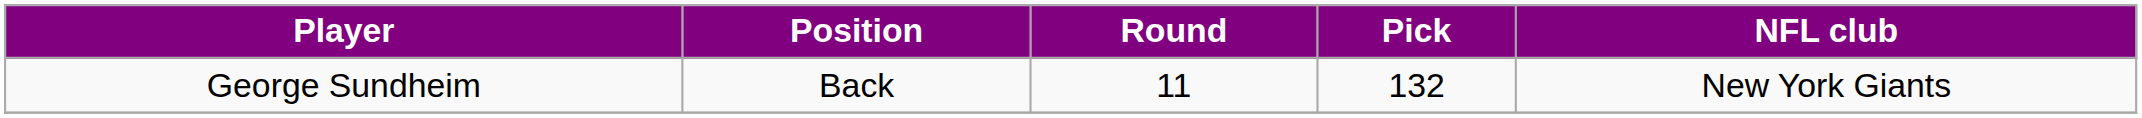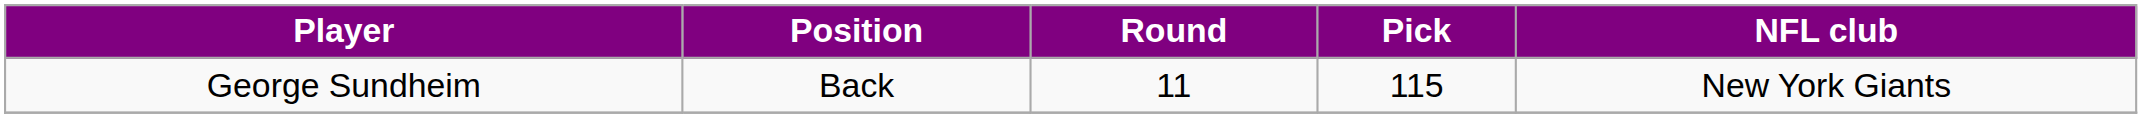 <table class="wikitable" width="80%">
 <tr align="center"  style="background:purple;color:white;">
 <td><strong>Player</strong></td>
 <td><strong>Position</strong></td>
 <td><strong>Round</strong></td>
 <td><strong>Pick</strong></td>
 <td><strong>NFL club</strong></td>
 </tr>
 <tr align="center" bgcolor="">
 <td>George Sundheim</td>
 <td>Back</td>
 <td>11</td>
-<td>132</td>
+<td>115</td>
 <td>New York Giants</td>
 </tr>
 <tr align="center" bgcolor="">
 </tr>
 </table>
